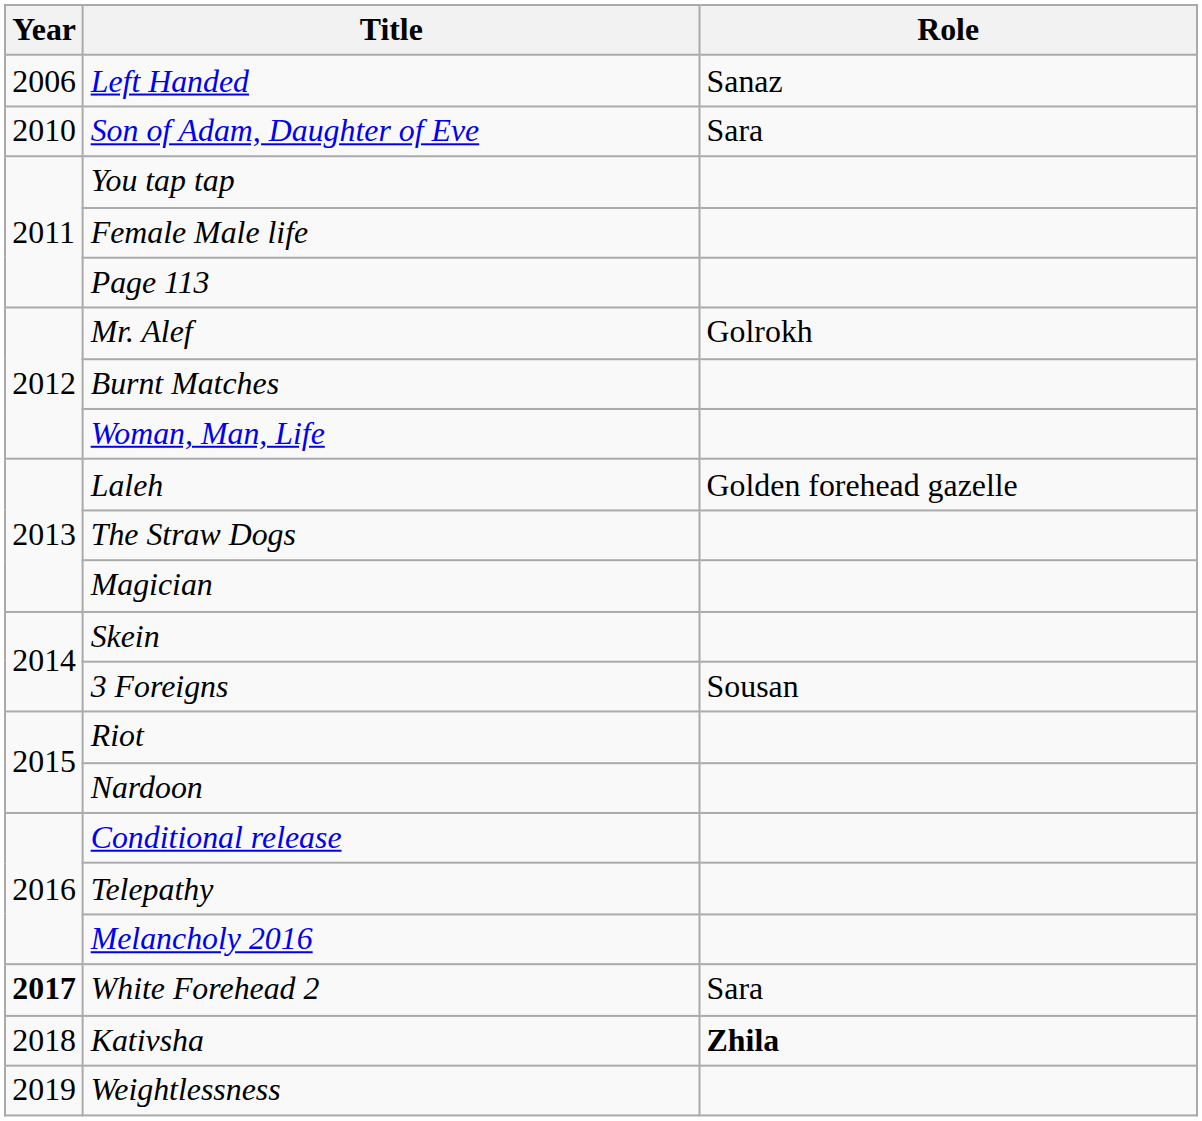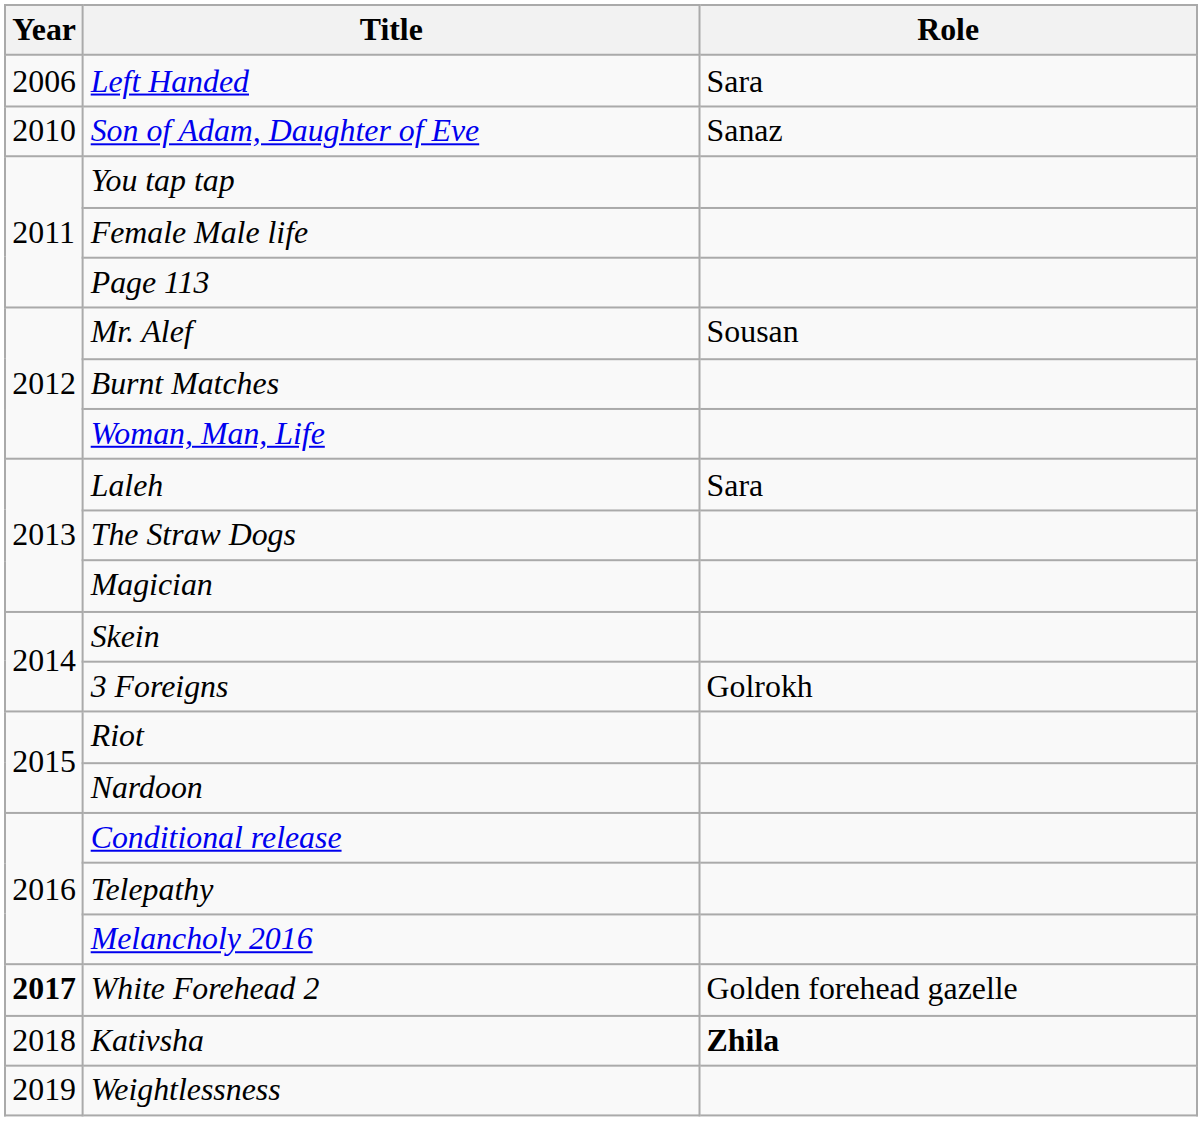 <table class="wikitable" style="width:600px">
 <tr>
 <th width=10>Year</th>
 <th>Title</th>
 <th>Role</th>
 </tr>
 <tr>
 <td>2006</td>
 <td><em> <a href='#'>Left Handed</a> </em></td>
-<td>Sanaz</td>
+<td>Sara</td>
 </tr>
 <tr>
 <td>2010</td>
 <td><em> <a href='#'>Son of Adam, Daughter of Eve</a> </em></td>
-<td>Sara</td>
+<td>Sanaz</td>
 </tr>
 <tr>
 <td rowspan="3">2011</td>
 <td><em> You tap tap </em></td>
 <td></td>
 </tr>
 <tr>
 <td><em> Female Male life </em></td>
 <td></td>
 </tr>
 <tr>
 <td><em> Page 113 </em></td>
 <td></td>
 </tr>
 <tr>
 <td rowspan="3">2012</td>
 <td><em> Mr. Alef </em></td>
-<td>Golrokh</td>
+<td>Sousan</td>
 </tr>
 <tr>
 <td><em> Burnt Matches </em></td>
 <td></td>
 </tr>
 <tr>
 <td><em><a href='#'>Woman, Man, Life</a></em></td>
 <td></td>
 </tr>
 <tr>
 <td rowspan=3>2013</td>
 <td><em>Laleh</em></td>
-<td>Golden forehead gazelle</td>
+<td>Sara</td>
 </tr>
 <tr>
 <td><em> The Straw Dogs </em></td>
 <td></td>
 </tr>
 <tr>
 <td><em> Magician</em></td>
 <td></td>
 </tr>
 <tr>
 <td rowspan=2>2014</td>
 <td><em> Skein </em></td>
 <td></td>
 </tr>
 <tr>
 <td><em>3 Foreigns</em></td>
-<td>Sousan</td>
+<td>Golrokh</td>
 </tr>
 <tr>
 <td rowspan=2>2015</td>
 <td><em>Riot</em></td>
 <td></td>
 </tr>
 <tr>
 <td><em> Nardoon </em></td>
 <td></td>
 </tr>
 <tr>
 <td rowspan=3>2016</td>
 <td><em> <a href='#'>Conditional release</a> </em></td>
 <td></td>
 </tr>
 <tr>
 <td><em> Telepathy </em></td>
 <td></td>
 </tr>
 <tr>
 <td><em><a href='#'>Melancholy 2016</a></em></td>
 <td></td>
 </tr>
 <tr>
 <td><strong>2017</strong></td>
 <td><em> White Forehead 2 </em></td>
-<td>Sara</td>
+<td>Golden forehead gazelle</td>
 </tr>
 <tr>
 <td>2018</td>
 <td><em> Kativsha </em></td>
 <td><strong>Zhila</strong></td>
 </tr>
 <tr>
 <td>2019</td>
 <td><em>Weightlessness</em></td>
 <td></td>
 </tr>
 </table>
